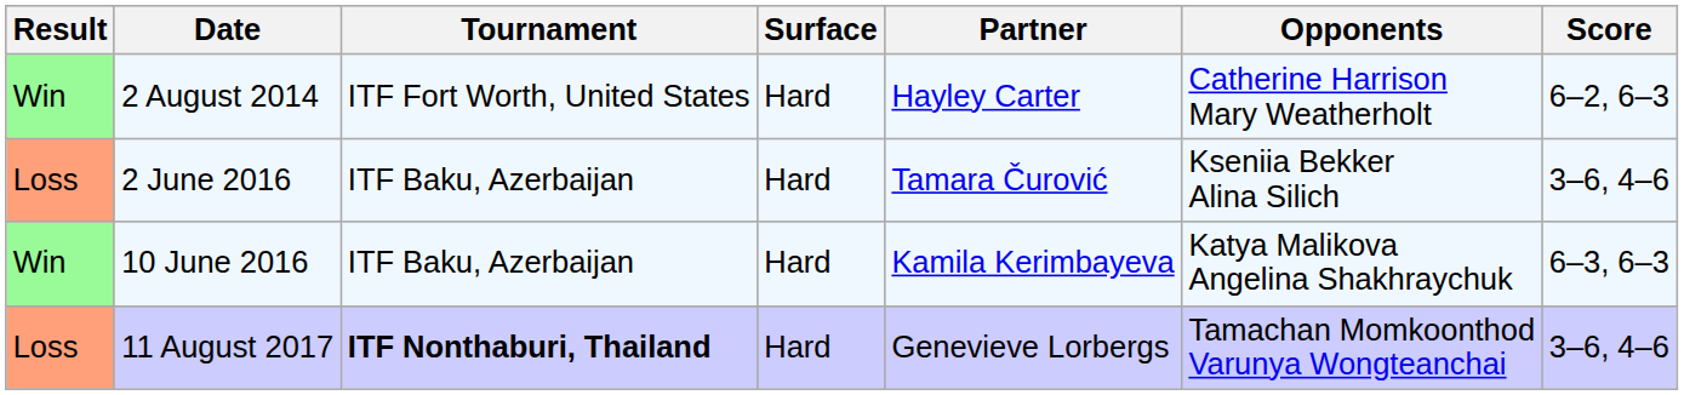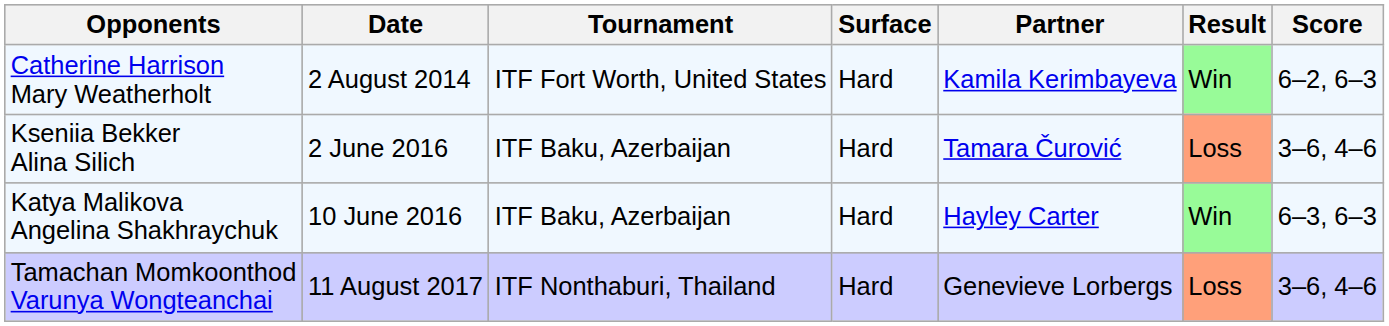 <table class="sortable wikitable">
 <tr>
-<th>Result</th>
+<th>Opponents</th>
 <th>Date</th>
 <th>Tournament</th>
 <th>Surface</th>
 <th>Partner</th>
-<th>Opponents</th>
+<th>Result</th>
 <th class="unsortable">Score</th>
 </tr>
 <tr style="background:#f0f8ff;">
-<td style="background:#98fb98;">Win</td>
+<td> <a href='#'>Catherine Harrison</a> <br>  Mary Weatherholt</td>
 <td>2 August 2014</td>
 <td>ITF Fort Worth, United States</td>
 <td>Hard</td>
-<td> <a href='#'>Hayley Carter</a></td>
-<td> <a href='#'>Catherine Harrison</a> <br>  Mary Weatherholt</td>
+<td> <a href='#'>Kamila Kerimbayeva</a></td>
+<td style="background:#98fb98;">Win</td>
 <td>6–2, 6–3</td>
 </tr>
 <tr style="background:#f0f8ff;">
-<td bgcolor="FFA07A">Loss</td>
+<td> Kseniia Bekker <br>  Alina Silich</td>
 <td>2 June 2016</td>
 <td>ITF Baku, Azerbaijan</td>
 <td>Hard</td>
 <td> <a href='#'>Tamara Čurović</a></td>
-<td> Kseniia Bekker <br>  Alina Silich</td>
+<td bgcolor="FFA07A">Loss</td>
 <td>3–6, 4–6</td>
 </tr>
 <tr style="background:#f0f8ff;">
-<td style="background:#98fb98;">Win</td>
+<td> Katya Malikova <br>  Angelina Shakhraychuk</td>
 <td>10 June 2016</td>
 <td>ITF Baku, Azerbaijan</td>
 <td>Hard</td>
-<td> <a href='#'>Kamila Kerimbayeva</a></td>
-<td> Katya Malikova <br>  Angelina Shakhraychuk</td>
+<td> <a href='#'>Hayley Carter</a></td>
+<td style="background:#98fb98;">Win</td>
 <td>6–3, 6–3</td>
 </tr>
 <tr style="background:#ccccff;">
-<td bgcolor="FFA07A">Loss</td>
+<td> Tamachan Momkoonthod <br>  <a href='#'>Varunya Wongteanchai</a></td>
 <td>11 August 2017</td>
-<td><strong>ITF Nonthaburi, Thailand</strong></td>
+<td>ITF Nonthaburi, Thailand</td>
 <td>Hard</td>
 <td> Genevieve Lorbergs</td>
-<td> Tamachan Momkoonthod <br>  <a href='#'>Varunya Wongteanchai</a></td>
+<td bgcolor="FFA07A">Loss</td>
 <td>3–6, 4–6</td>
 </tr>
 </table>
